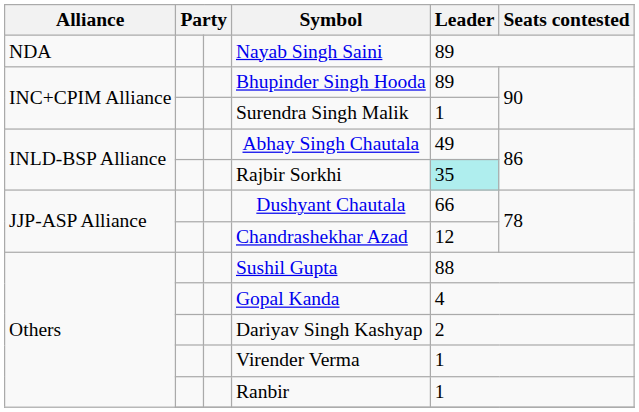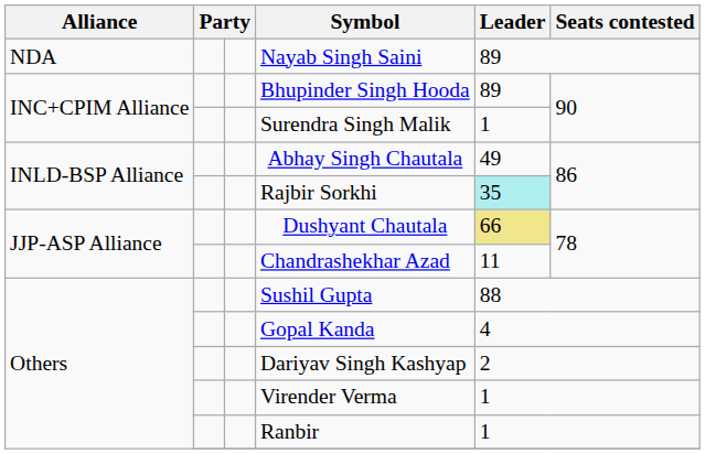 <table class="wikitable sortable defaultcenter col3left" style="font-size: 100%">
 <tr>
 <th>Alliance</th>
 <th colspan="2">Party</th>
 <th>Symbol</th>
 <th>Leader</th>
 <th colspan="2">Seats contested</th>
 </tr>
 <tr>
 <td>NDA</td>
 <td></td>
 <td></td>
 <td><a href='#'>Nayab Singh Saini</a></td>
 <td colspan="2">89</td>
 </tr>
 <tr>
 <td rowspan="2">INC+CPIM Alliance</td>
 <td></td>
 <td></td>
 <td><a href='#'>Bhupinder Singh Hooda</a></td>
 <td>89</td>
 <td rowspan="2">90</td>
 </tr>
 <tr>
 <td></td>
 <td></td>
 <td>Surendra Singh Malik</td>
 <td>1</td>
 </tr>
 <tr>
 <td rowspan="2">INLD-BSP Alliance</td>
 <td></td>
 <td></td>
 <td style="text-align:center"><a href='#'>Abhay Singh Chautala</a></td>
 <td>49</td>
 <td rowspan="2">86</td>
 </tr>
 <tr>
 <td></td>
 <td></td>
 <td>Rajbir Sorkhi</td>
 <td style="background: paleturquoise;">35</td>
 </tr>
 <tr>
 <td rowspan="2">JJP-ASP Alliance</td>
 <td></td>
 <td></td>
 <td style="text-align:center"><a href='#'>Dushyant Chautala</a></td>
-<td>66</td>
+<td style="background: khaki;">66</td>
 <td rowspan="2">78</td>
 </tr>
 <tr>
 <td></td>
 <td></td>
 <td><a href='#'>Chandrashekhar Azad</a></td>
-<td>12</td>
+<td>11</td>
 </tr>
 <tr>
 <td rowspan="8">Others</td>
 <td></td>
 <td></td>
 <td><a href='#'>Sushil Gupta</a></td>
 <td colspan="2">88</td>
 </tr>
 <tr>
 <td></td>
 <td></td>
 <td><a href='#'>Gopal Kanda</a></td>
 <td colspan="2">4</td>
 </tr>
 <tr>
 <td></td>
 <td></td>
 <td>Dariyav Singh Kashyap</td>
 <td colspan="2">2</td>
 </tr>
 <tr>
 <td></td>
 <td></td>
 <td>Virender Verma</td>
 <td colspan="2">1</td>
 </tr>
 <tr>
 <td></td>
 <td></td>
 <td>Ranbir</td>
 <td colspan="2">1</td>
 </tr>
 <tr>
 </tr>
 </table>
